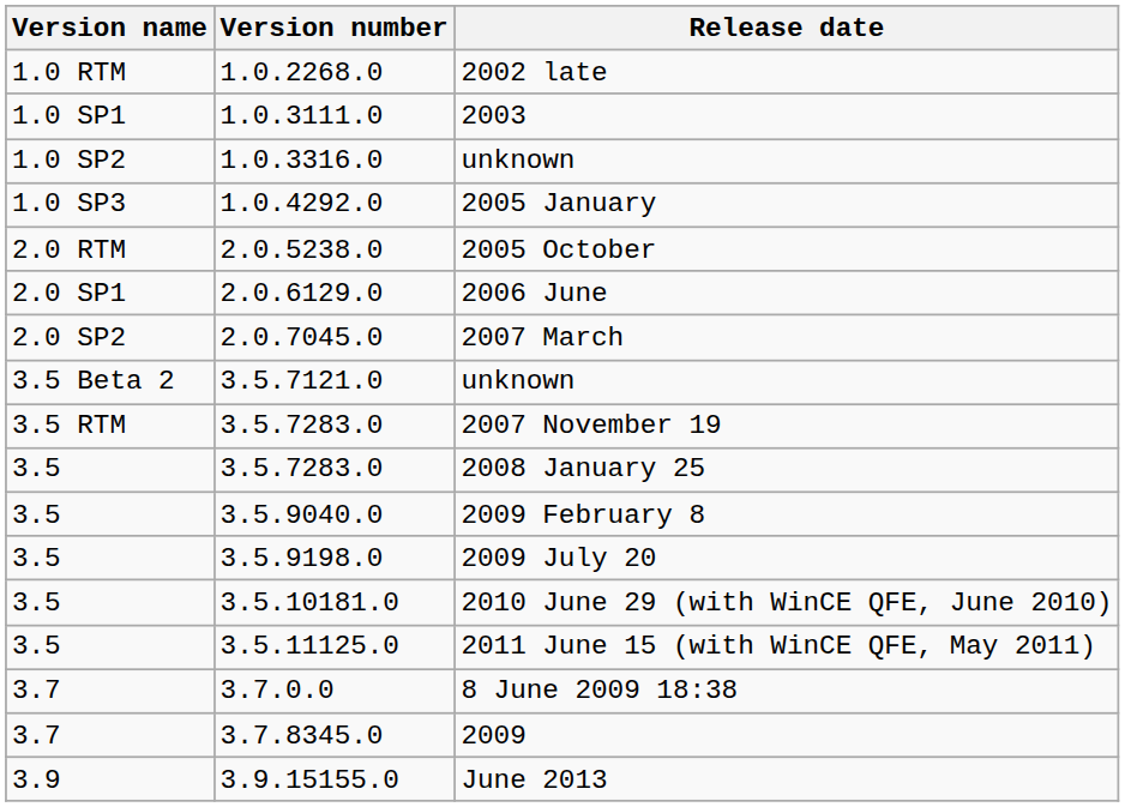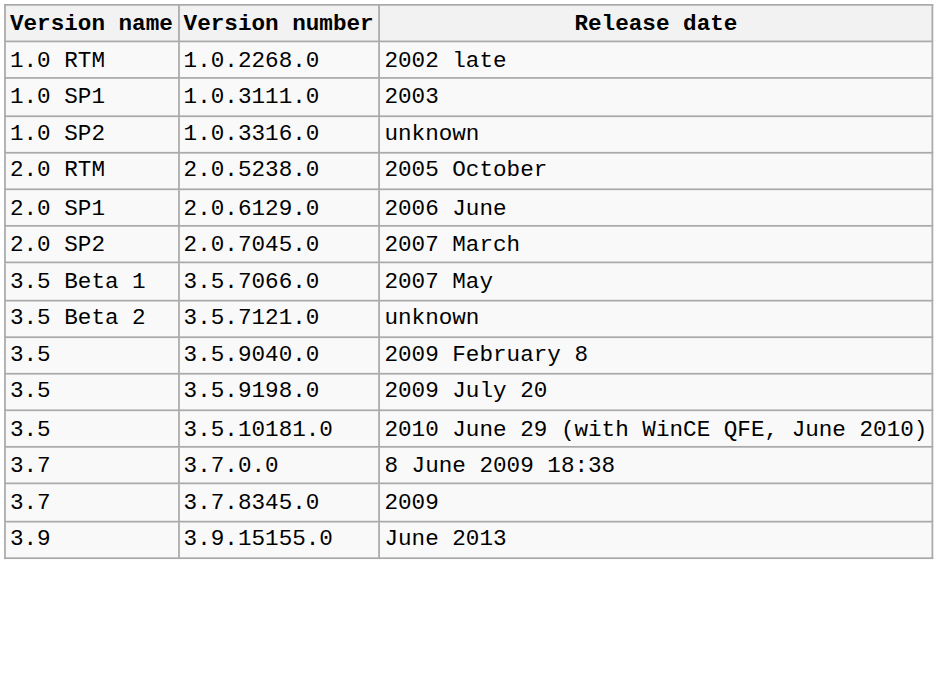 <table class="wikitable" style="margin:auto;">
 <tr>
 <th>Version name</th>
 <th>Version number</th>
 <th>Release date</th>
 </tr>
 <tr>
 <td>1.0 RTM</td>
 <td>1.0.2268.0</td>
 <td>2002 late</td>
 </tr>
 <tr>
 <td>1.0 SP1</td>
 <td>1.0.3111.0</td>
 <td>2003</td>
 </tr>
 <tr>
 <td>1.0 SP2</td>
 <td>1.0.3316.0</td>
 <td>unknown</td>
 </tr>
 <tr>
-<td>1.0 SP3</td>
-<td>1.0.4292.0</td>
-<td>2005 January</td>
-</tr>
-<tr>
 <td>2.0 RTM</td>
 <td>2.0.5238.0</td>
 <td>2005 October</td>
 </tr>
 <tr>
 <td>2.0 SP1</td>
 <td>2.0.6129.0</td>
 <td>2006 June</td>
 </tr>
 <tr>
 <td>2.0 SP2</td>
 <td>2.0.7045.0</td>
 <td>2007 March</td>
 </tr>
 <tr>
+<td>3.5 Beta 1</td>
+<td>3.5.7066.0</td>
+<td>2007 May</td>
+</tr>
+<tr>
 <td>3.5 Beta 2</td>
 <td>3.5.7121.0</td>
 <td>unknown</td>
-</tr>
-<tr>
-<td>3.5 RTM</td>
-<td>3.5.7283.0</td>
-<td>2007 November 19</td>
-</tr>
-<tr>
-<td>3.5</td>
-<td>3.5.7283.0</td>
-<td>2008 January 25</td>
 </tr>
 <tr>
 <td>3.5</td>
 <td>3.5.9040.0</td>
 <td>2009 February 8</td>
 </tr>
 <tr>
 <td>3.5</td>
 <td>3.5.9198.0</td>
 <td>2009 July 20</td>
 </tr>
 <tr>
 <td>3.5</td>
 <td>3.5.10181.0</td>
 <td>2010 June 29 (with WinCE QFE, June 2010)</td>
 </tr>
 <tr>
-<td>3.5</td>
-<td>3.5.11125.0</td>
-<td>2011 June 15 (with WinCE QFE, May 2011)</td>
-</tr>
-<tr>
 <td>3.7</td>
 <td>3.7.0.0</td>
 <td>8 June 2009 18:38</td>
 </tr>
 <tr>
 <td>3.7</td>
 <td>3.7.8345.0</td>
 <td>2009</td>
 </tr>
 <tr>
 <td>3.9</td>
 <td>3.9.15155.0</td>
 <td>June 2013</td>
 </tr>
 </table>
